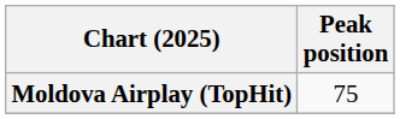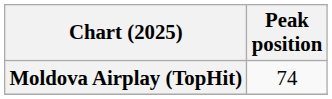 <table class="wikitable plainrowheaders" style="text-align:center">
 <tr>
 <th scope="col">Chart (2025)</th>
 <th scope="col">Peak<br>position</th>
 </tr>
 <tr>
 <th scope="row">Moldova Airplay (TopHit)</th>
-<td>75</td>
+<td>74</td>
 </tr>
 <tr>
 </tr>
 </table>
